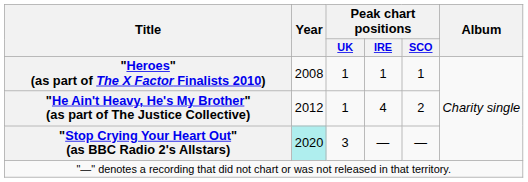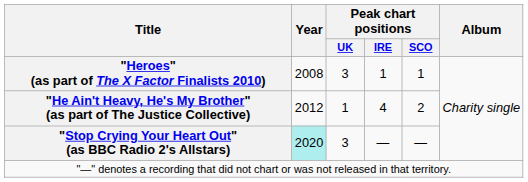 <table class="wikitable plainrowheaders" style="text-align:center;">
 <tr>
 <th scope="col" rowspan="2" style="width:22em;">Title</th>
 <th scope="col" rowspan="2" style="width:1em;">Year</th>
 <th scope="col" colspan="3">Peak chart positions</th>
 <th scope="col" rowspan="2">Album</th>
 </tr>
 <tr>
 <th scope="col" style="width:3em;font-size:85%;"><a href='#'>UK</a><br></th>
 <th scope="col" style="width:3em;font-size:85%;"><a href='#'>IRE</a><br></th>
 <th scope="col" style="width:3em;font-size:85%;"><a href='#'>SCO</a><br></th>
 </tr>
 <tr>
 <th scope="row">"<a href='#'>Heroes</a>"<br><span>(as part of <a href='#'><em>The X Factor</em> Finalists 2010</a>)</span></th>
 <td>2008</td>
-<td>1</td>
+<td>3</td>
 <td>1</td>
 <td>1</td>
 <td rowspan="3"><em>Charity single</em></td>
 </tr>
 <tr>
 <th scope="row">"<a href='#'>He Ain't Heavy, He's My Brother</a>"<br><span>(as part of The Justice Collective)</span></th>
 <td>2012</td>
 <td>1</td>
 <td>4</td>
 <td>2</td>
 </tr>
 <tr>
 <th scope="row">"<a href='#'>Stop Crying Your Heart Out</a>"<br><span>(as BBC Radio 2's Allstars)</span></th>
 <td style="background: paleturquoise;">2020</td>
 <td>3</td>
 <td>—</td>
 <td>—</td>
 </tr>
 <tr>
 <td style="font-size:85%" colspan="20">"—" denotes a recording that did not chart or was not released in that territory.</td>
 </tr>
 </table>
